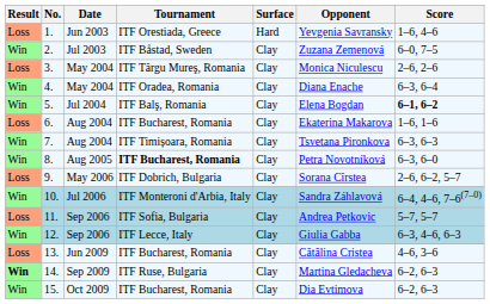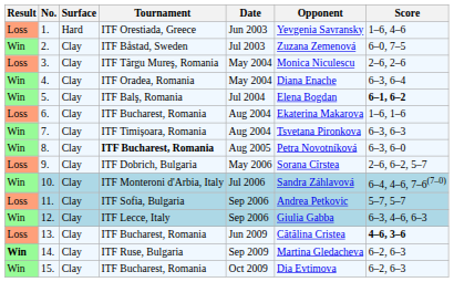 <table class="sortable wikitable">
 <tr>
 <th>Result</th>
 <th>No.</th>
+<th>Surface</th>
+<th>Tournament</th>
 <th>Date</th>
-<th>Tournament</th>
-<th>Surface</th>
 <th>Opponent</th>
 <th class="unsortable">Score</th>
 </tr>
 <tr style="background:#f0f8ff;">
 <td bgcolor="FFA07A">Loss</td>
 <td>1.</td>
+<td>Hard</td>
+<td>ITF Orestiada, Greece</td>
 <td>Jun 2003</td>
-<td>ITF Orestiada, Greece</td>
-<td>Hard</td>
 <td> <a href='#'>Yevgenia Savransky</a></td>
 <td>1–6, 4–6</td>
 </tr>
 <tr style="background:#f0f8ff;">
 <td bgcolor="98FB98">Win</td>
 <td>2.</td>
+<td>Clay</td>
+<td>ITF Båstad, Sweden</td>
 <td>Jul 2003</td>
-<td>ITF Båstad, Sweden</td>
-<td>Clay</td>
 <td> <a href='#'>Zuzana Zemenová</a></td>
 <td>6–0, 7–5</td>
 </tr>
 <tr style="background:#f0f8ff;">
 <td bgcolor="FFA07A">Loss</td>
 <td>3.</td>
+<td>Clay</td>
+<td>ITF Târgu Mureş, Romania</td>
 <td>May 2004</td>
-<td>ITF Târgu Mureş, Romania</td>
-<td>Clay</td>
 <td> <a href='#'>Monica Niculescu</a></td>
 <td>2–6, 2–6</td>
 </tr>
 <tr style="background:#f0f8ff;">
 <td bgcolor="98FB98">Win</td>
 <td>4.</td>
+<td>Clay</td>
+<td>ITF Oradea, Romania</td>
 <td>May 2004</td>
-<td>ITF Oradea, Romania</td>
-<td>Clay</td>
 <td> <a href='#'>Diana Enache</a></td>
 <td>6–3, 6–4</td>
 </tr>
 <tr style="background:#f0f8ff;">
 <td bgcolor="98FB98">Win</td>
 <td>5.</td>
+<td>Clay</td>
+<td>ITF Balş, Romania</td>
 <td>Jul 2004</td>
-<td>ITF Balş, Romania</td>
-<td>Clay</td>
 <td> <a href='#'>Elena Bogdan</a></td>
 <td><strong>6–1, 6–2</strong></td>
 </tr>
 <tr style="background:#f0f8ff;">
 <td bgcolor="FFA07A">Loss</td>
 <td>6.</td>
+<td>Clay</td>
+<td>ITF Bucharest, Romania</td>
 <td>Aug 2004</td>
-<td>ITF Bucharest, Romania</td>
-<td>Clay</td>
 <td> <a href='#'>Ekaterina Makarova</a></td>
 <td>1–6, 1–6</td>
 </tr>
 <tr style="background:#f0f8ff;">
 <td bgcolor="98FB98">Win</td>
 <td>7.</td>
+<td>Clay</td>
+<td>ITF Timișoara, Romania</td>
 <td>Aug 2004</td>
-<td>ITF Timișoara, Romania</td>
-<td>Clay</td>
 <td> <a href='#'>Tsvetana Pironkova</a></td>
 <td>6–3, 6–3</td>
 </tr>
 <tr style="background:#f0f8ff;">
 <td bgcolor="98FB98">Win</td>
 <td>8.</td>
+<td>Clay</td>
+<td><strong>ITF Bucharest, Romania</strong></td>
 <td>Aug 2005</td>
-<td><strong>ITF Bucharest, Romania</strong></td>
-<td>Clay</td>
 <td> <a href='#'>Petra Novotníková</a></td>
 <td>6–3, 6–0</td>
 </tr>
 <tr style="background:#f0f8ff;">
 <td bgcolor="FFA07A">Loss</td>
 <td>9.</td>
+<td>Clay</td>
+<td>ITF Dobrich, Bulgaria</td>
 <td>May 2006</td>
-<td>ITF Dobrich, Bulgaria</td>
-<td>Clay</td>
 <td> <a href='#'>Sorana Cîrstea</a></td>
 <td>2–6, 6–2, 5–7</td>
 </tr>
 <tr style="background:lightblue;">
 <td bgcolor="98FB98">Win</td>
 <td>10.</td>
+<td>Clay</td>
+<td>ITF Monteroni d'Arbia, Italy</td>
 <td>Jul 2006</td>
-<td>ITF Monteroni d'Arbia, Italy</td>
-<td>Clay</td>
 <td> <a href='#'>Sandra Záhlavová</a></td>
 <td>6–4, 4–6, 7–6<sup>(7–0)</sup></td>
 </tr>
 <tr style="background:lightblue;">
 <td bgcolor="FFA07A">Loss</td>
 <td>11.</td>
+<td>Clay</td>
+<td>ITF Sofia, Bulgaria</td>
 <td>Sep 2006</td>
-<td>ITF Sofia, Bulgaria</td>
-<td>Clay</td>
 <td> <a href='#'>Andrea Petkovic</a></td>
 <td>5–7, 5–7</td>
 </tr>
 <tr style="background:lightblue;">
 <td bgcolor="98FB98">Win</td>
 <td>12.</td>
+<td>Clay</td>
+<td>ITF Lecce, Italy</td>
 <td>Sep 2006</td>
-<td>ITF Lecce, Italy</td>
-<td>Clay</td>
 <td> <a href='#'>Giulia Gabba</a></td>
 <td>6–3, 4–6, 6–3</td>
 </tr>
 <tr style="background:#f0f8ff;">
 <td bgcolor="FFA07A">Loss</td>
 <td>13.</td>
+<td>Clay</td>
+<td>ITF Bucharest, Romania</td>
 <td>Jun 2009</td>
-<td>ITF Bucharest, Romania</td>
-<td>Clay</td>
 <td> <a href='#'>Cătălina Cristea</a></td>
-<td>4–6, 3–6</td>
+<td><strong>4–6, 3–6</strong></td>
 </tr>
 <tr style="background:#f0f8ff;">
 <td bgcolor="98FB98"><strong>Win</strong></td>
 <td>14.</td>
+<td>Clay</td>
+<td>ITF Ruse, Bulgaria</td>
 <td>Sep 2009</td>
-<td>ITF Ruse, Bulgaria</td>
-<td>Clay</td>
 <td> <a href='#'>Martina Gledacheva</a></td>
 <td>6–2, 6–3</td>
 </tr>
 <tr style="background:#f0f8ff;">
 <td bgcolor="98FB98">Win</td>
 <td>15.</td>
+<td>Clay</td>
+<td>ITF Bucharest, Romania</td>
 <td>Oct 2009</td>
-<td>ITF Bucharest, Romania</td>
-<td>Clay</td>
 <td> <a href='#'>Dia Evtimova</a></td>
 <td>6–2, 6–3</td>
 </tr>
 </table>
